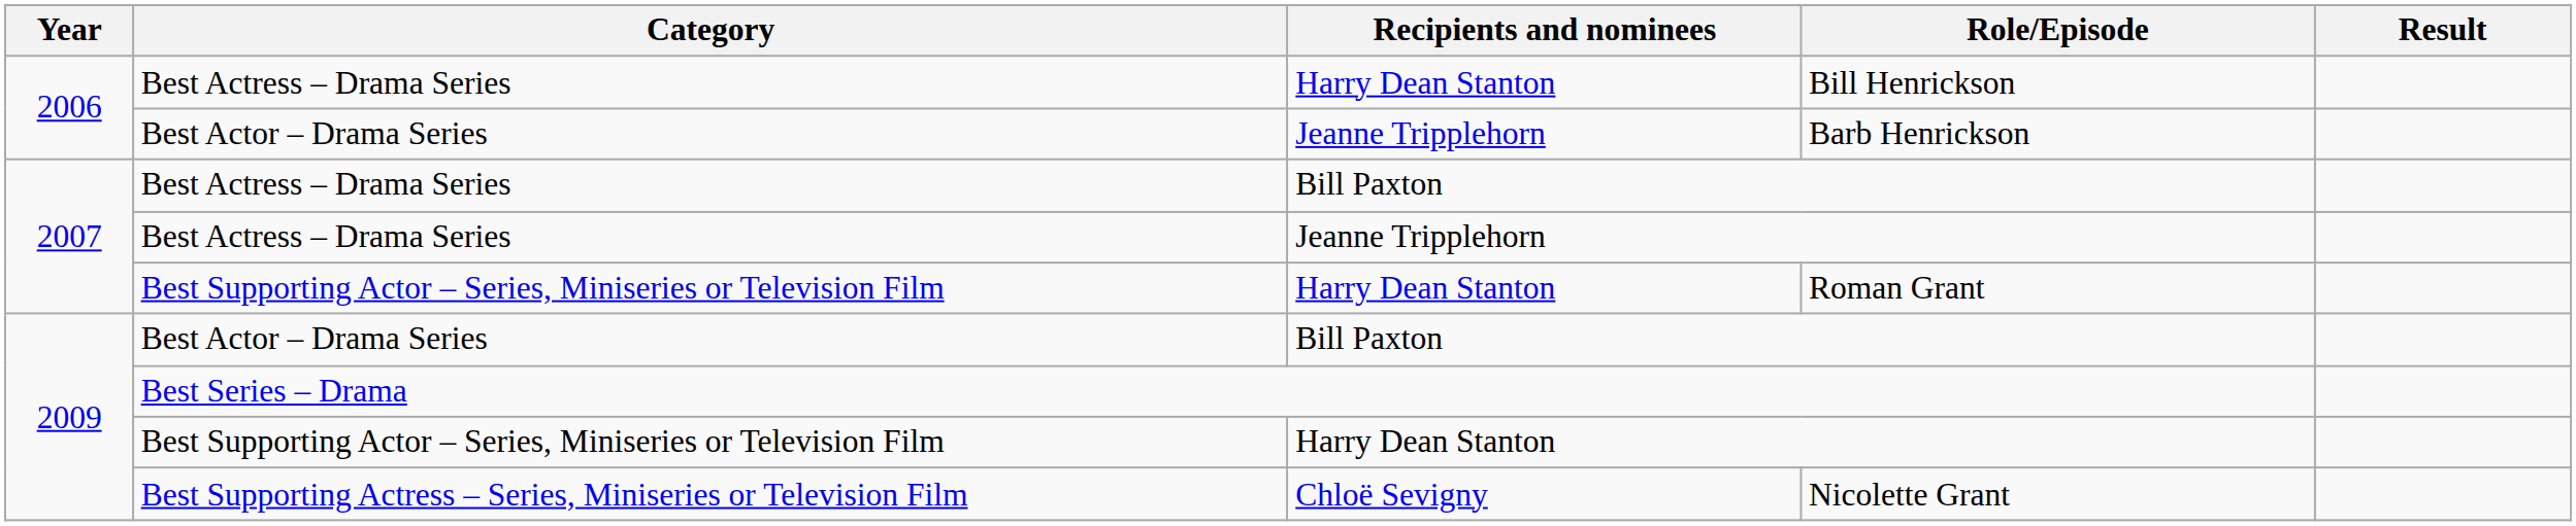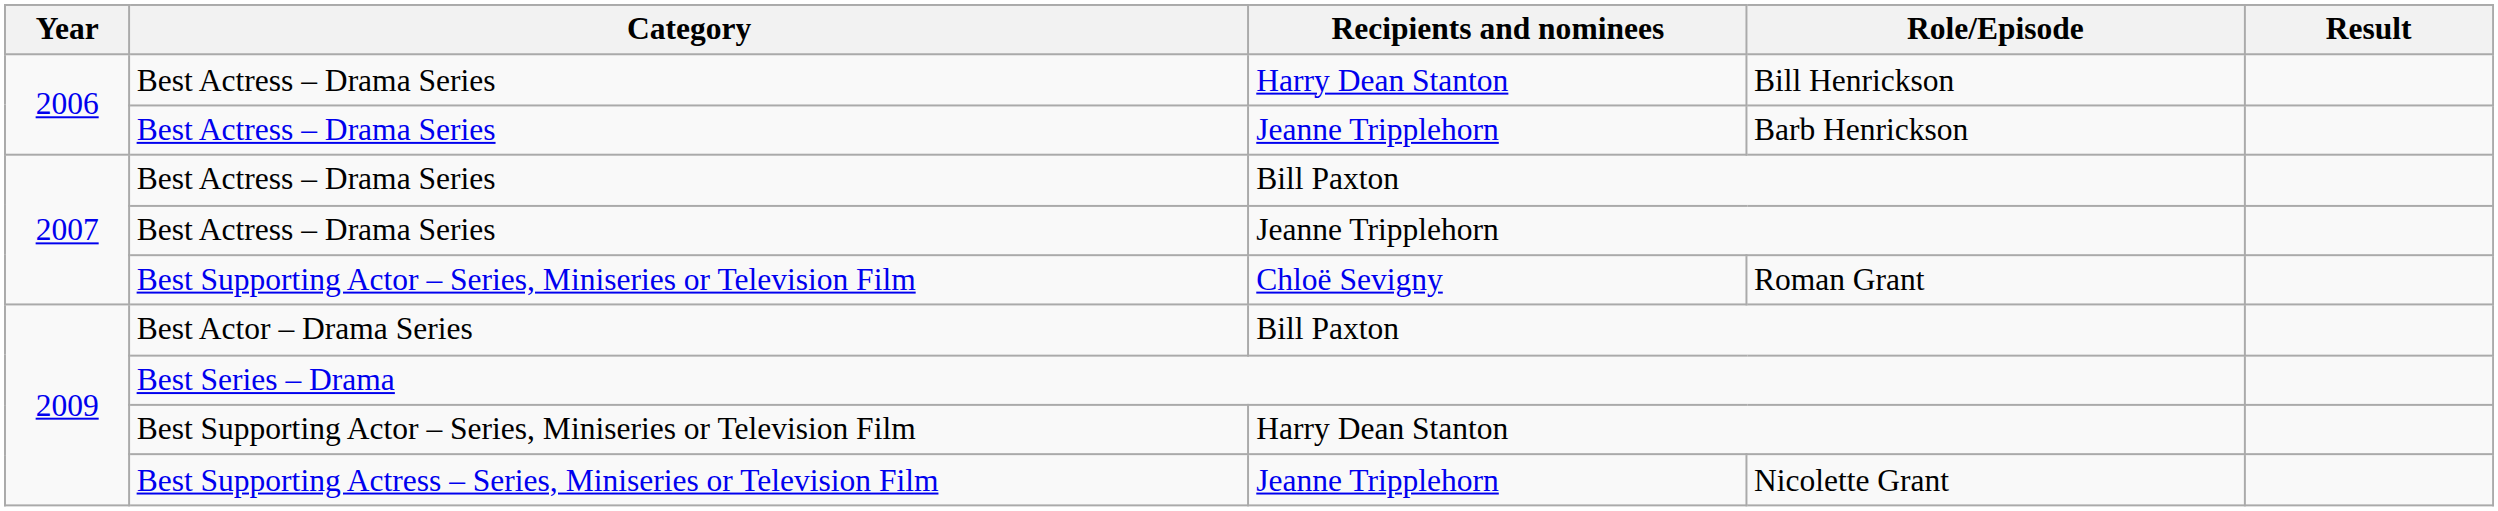 <table class="wikitable" width="100%" cellpadding="5">
 <tr>
 <th width="5%">Year</th>
 <th width="45%">Category</th>
 <th width="20%">Recipients and nominees</th>
 <th width="20%">Role/Episode</th>
 <th width="10%">Result</th>
 </tr>
 <tr>
 <td rowspan=2 style="text-align:center;"><a href='#'>2006</a></td>
 <td>Best Actress – Drama Series</td>
 <td><a href='#'>Harry Dean Stanton</a></td>
 <td>Bill Henrickson</td>
 <td></td>
 </tr>
 <tr>
-<td>Best Actor – Drama Series</td>
+<td><a href='#'>Best Actress – Drama Series</a></td>
 <td><a href='#'>Jeanne Tripplehorn</a></td>
 <td>Barb Henrickson</td>
 <td></td>
 </tr>
 <tr>
 <td rowspan=3 style="text-align:center;"><a href='#'>2007</a></td>
 <td>Best Actress – Drama Series</td>
 <td colspan=2>Bill Paxton</td>
 <td></td>
 </tr>
 <tr>
 <td>Best Actress – Drama Series</td>
 <td colspan=2>Jeanne Tripplehorn</td>
 <td></td>
 </tr>
 <tr>
 <td><a href='#'>Best Supporting Actor – Series, Miniseries or Television Film</a></td>
-<td><a href='#'>Harry Dean Stanton</a></td>
+<td><a href='#'>Chloë Sevigny</a></td>
 <td>Roman Grant</td>
 <td></td>
 </tr>
 <tr>
 <td rowspan=4 style="text-align:center;"><a href='#'>2009</a></td>
 <td>Best Actor – Drama Series</td>
 <td colspan=2>Bill Paxton</td>
 <td></td>
 </tr>
 <tr>
 <td colspan=3><a href='#'>Best Series – Drama</a></td>
 <td></td>
 </tr>
 <tr>
 <td>Best Supporting Actor – Series, Miniseries or Television Film</td>
 <td colspan=2>Harry Dean Stanton</td>
 <td></td>
 </tr>
 <tr>
 <td><a href='#'>Best Supporting Actress – Series, Miniseries or Television Film</a></td>
-<td><a href='#'>Chloë Sevigny</a></td>
+<td><a href='#'>Jeanne Tripplehorn</a></td>
 <td>Nicolette Grant</td>
 <td></td>
 </tr>
 </table>
